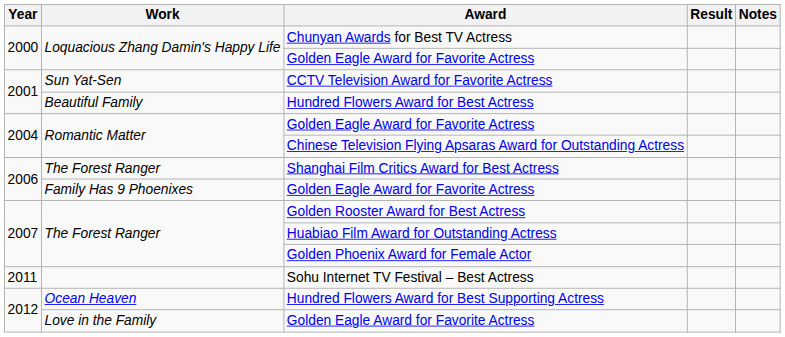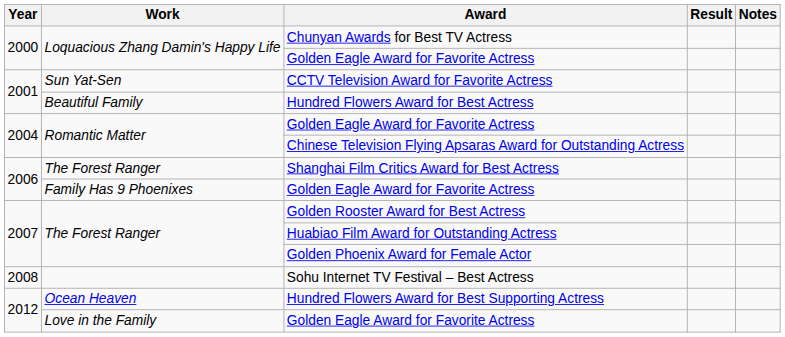 <table class="wikitable">
 <tr>
 <th>Year</th>
 <th>Work</th>
 <th>Award</th>
 <th>Result</th>
 <th>Notes</th>
 </tr>
 <tr>
 <td rowspan="2">2000</td>
 <td rowspan="2"><em>Loquacious Zhang Damin's Happy Life</em></td>
 <td><a href='#'>Chunyan Awards</a> for Best TV Actress</td>
 <td></td>
 <td></td>
 </tr>
 <tr>
 <td><a href='#'>Golden Eagle Award for Favorite Actress</a></td>
 <td></td>
 <td></td>
 </tr>
 <tr>
 <td rowspan="2">2001</td>
 <td><em>Sun Yat-Sen</em></td>
 <td><a href='#'>CCTV Television Award for Favorite Actress</a></td>
 <td></td>
 <td></td>
 </tr>
 <tr>
 <td><em>Beautiful Family</em></td>
 <td><a href='#'>Hundred Flowers Award for Best Actress</a></td>
 <td></td>
 <td></td>
 </tr>
 <tr>
 <td rowspan="2">2004</td>
 <td rowspan="2"><em>Romantic Matter</em></td>
 <td><a href='#'>Golden Eagle Award for Favorite Actress</a></td>
 <td></td>
 <td></td>
 </tr>
 <tr>
 <td><a href='#'>Chinese Television Flying Apsaras Award for Outstanding Actress</a></td>
 <td></td>
 <td></td>
 </tr>
 <tr>
 <td rowspan="2">2006</td>
 <td><em>The Forest Ranger</em></td>
 <td><a href='#'>Shanghai Film Critics Award for Best Actress</a></td>
 <td></td>
 <td></td>
 </tr>
 <tr>
 <td><em>Family Has 9 Phoenixes</em></td>
 <td><a href='#'>Golden Eagle Award for Favorite Actress</a></td>
 <td></td>
 <td></td>
 </tr>
 <tr>
 <td rowspan="3">2007</td>
 <td rowspan="3"><em>The Forest Ranger</em></td>
 <td><a href='#'>Golden Rooster Award for Best Actress</a></td>
 <td></td>
 <td></td>
 </tr>
 <tr>
 <td><a href='#'>Huabiao Film Award for Outstanding Actress</a></td>
 <td></td>
 <td></td>
 </tr>
 <tr>
 <td><a href='#'>Golden Phoenix Award for Female Actor</a></td>
 <td></td>
 <td></td>
 </tr>
 <tr>
-<td>2011</td>
+<td>2008</td>
 <td></td>
 <td>Sohu Internet TV Festival – Best Actress</td>
 <td></td>
 <td></td>
 </tr>
 <tr>
 <td rowspan="2">2012</td>
 <td><em><a href='#'>Ocean Heaven</a></em></td>
 <td><a href='#'>Hundred Flowers Award for Best Supporting Actress</a></td>
 <td></td>
 <td></td>
 </tr>
 <tr>
 <td><em>Love in the Family</em></td>
 <td><a href='#'>Golden Eagle Award for Favorite Actress</a></td>
 <td></td>
 <td></td>
 </tr>
 </table>
